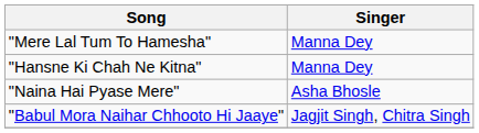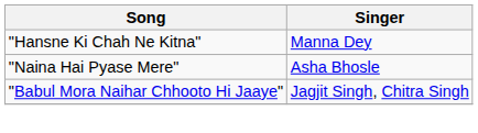 <table class="wikitable" style="font-size:92%;">
 <tr>
 <th>Song</th>
 <th>Singer</th>
-</tr>
-<tr>
-<td>"Mere Lal Tum To Hamesha"</td>
-<td><a href='#'>Manna Dey</a></td>
 </tr>
 <tr>
 <td>"Hansne Ki Chah Ne Kitna"</td>
 <td><a href='#'>Manna Dey</a></td>
 </tr>
 <tr>
 <td>"Naina Hai Pyase Mere"</td>
 <td><a href='#'>Asha Bhosle</a></td>
 </tr>
 <tr>
 <td>"<a href='#'>Babul Mora Naihar Chhooto Hi Jaaye</a>"</td>
 <td><a href='#'>Jagjit Singh</a>, <a href='#'>Chitra Singh</a></td>
 </tr>
 <tr>
 </tr>
 </table>
